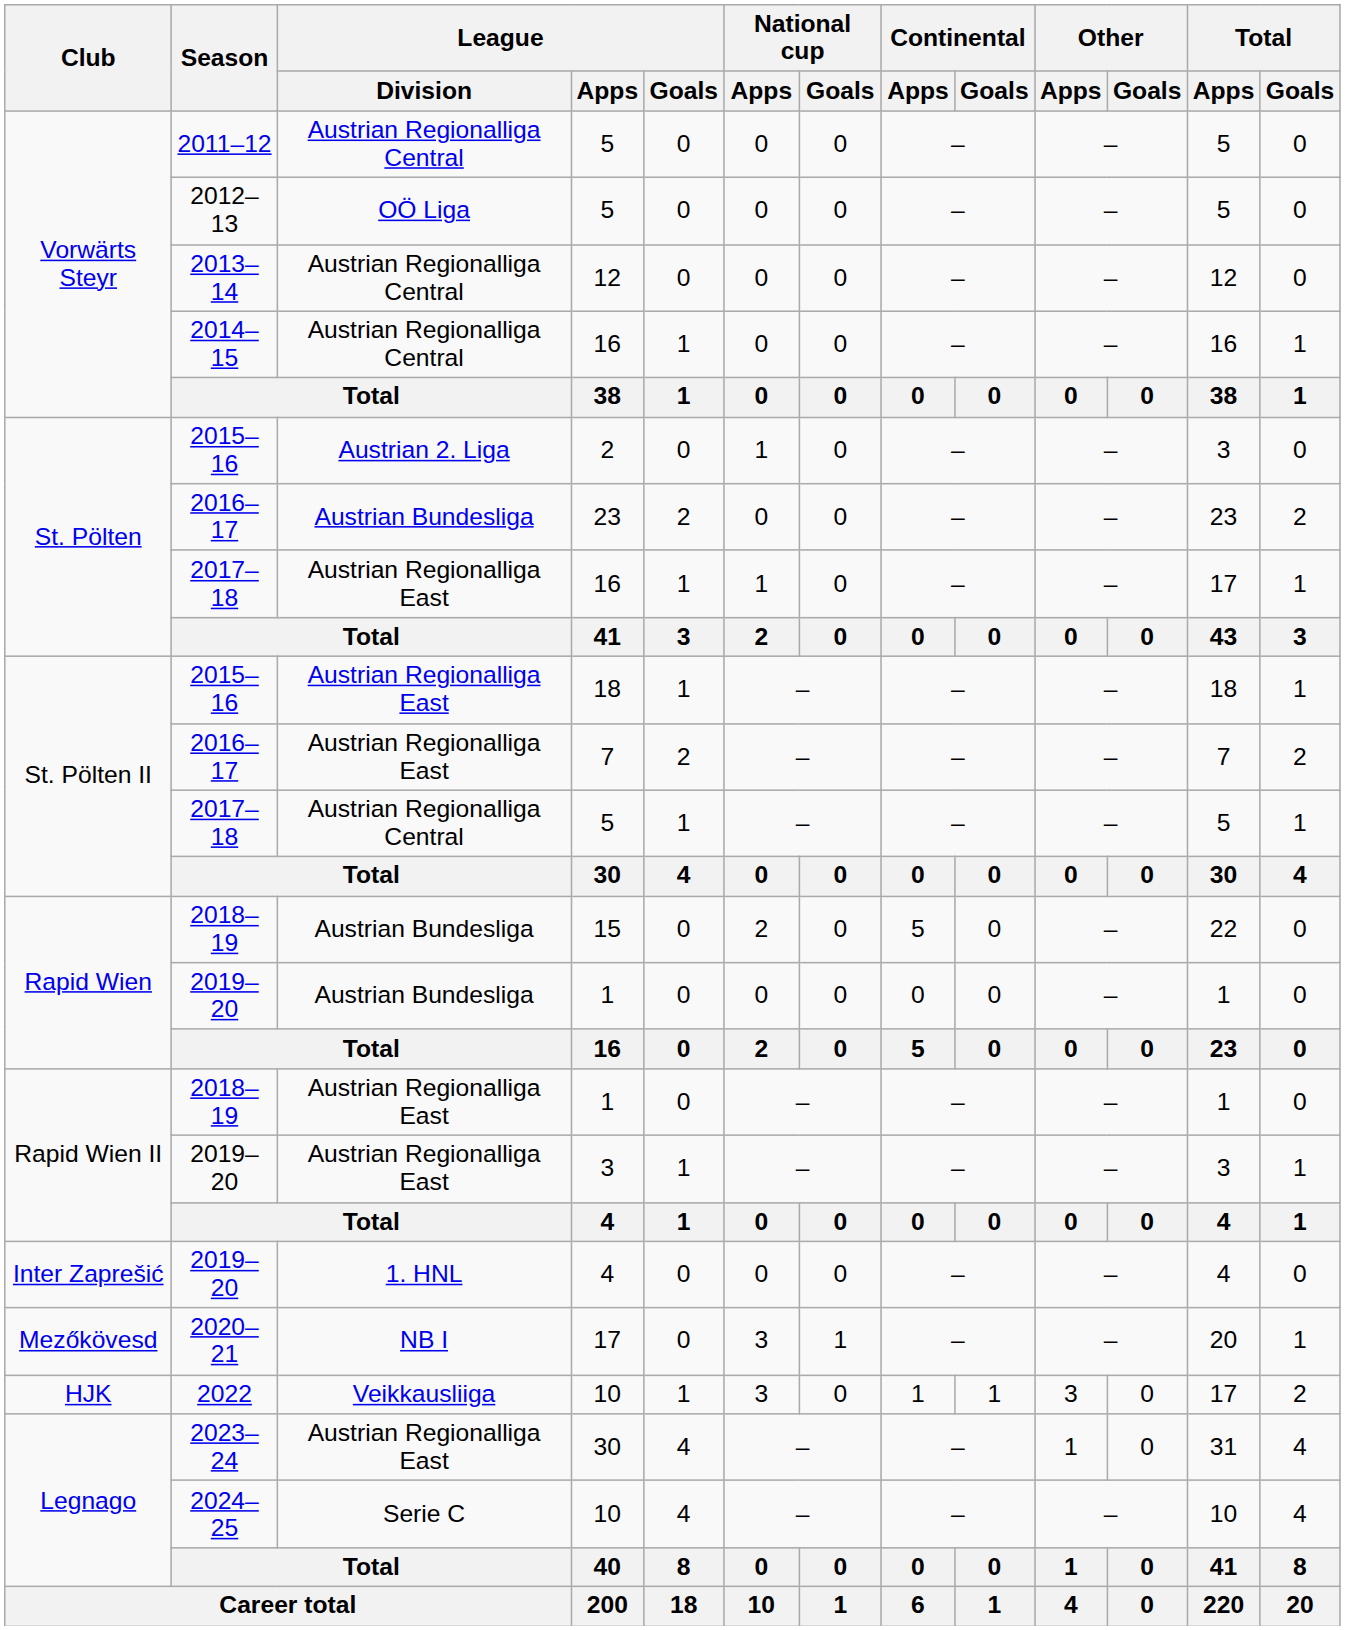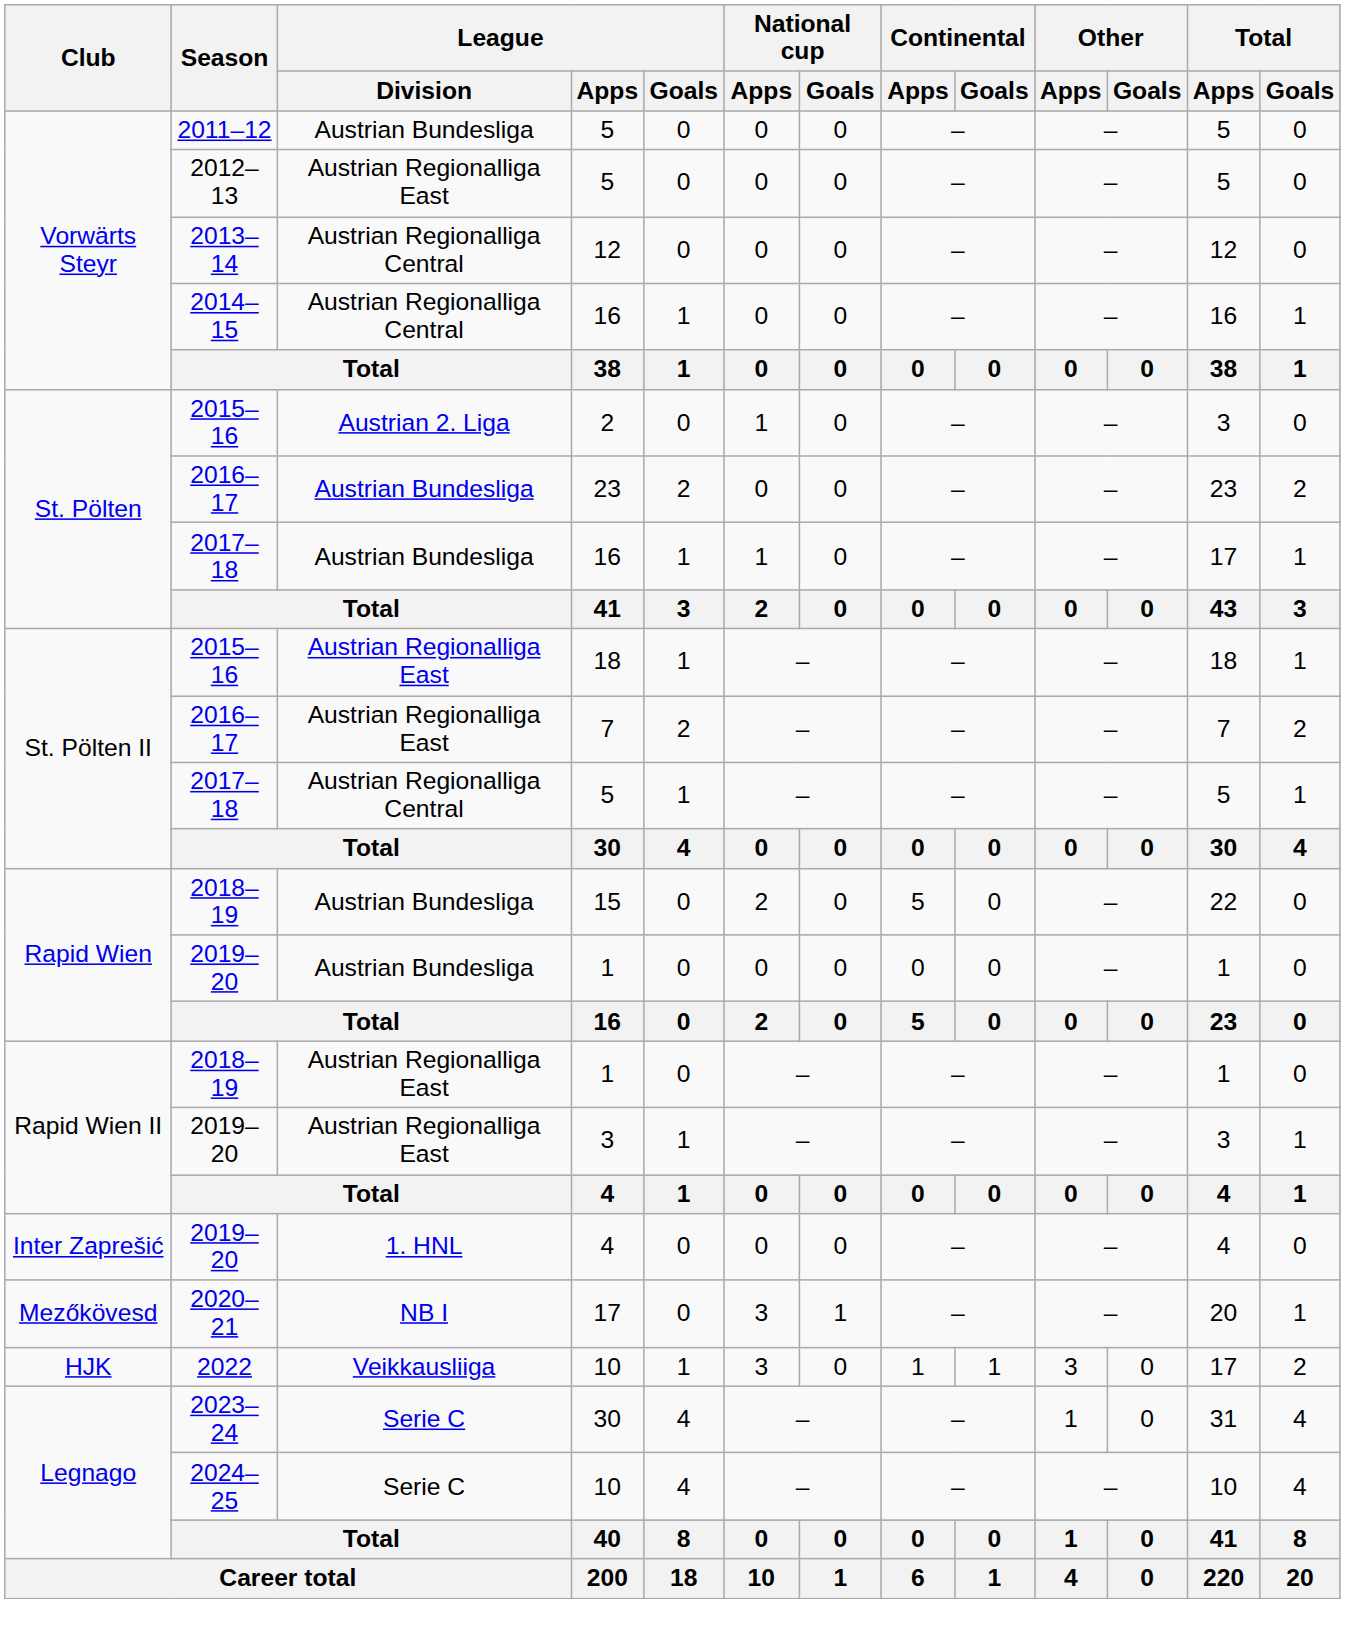 <table class="wikitable" style="text-align:center">
 <tr>
 <th rowspan="2">Club</th>
 <th rowspan="2">Season</th>
 <th colspan="3">League</th>
 <th colspan="2">National cup</th>
 <th colspan="2">Continental</th>
 <th colspan="2">Other</th>
 <th colspan="2">Total</th>
 </tr>
 <tr>
 <th>Division</th>
 <th>Apps</th>
 <th>Goals</th>
 <th>Apps</th>
 <th>Goals</th>
 <th>Apps</th>
 <th>Goals</th>
 <th>Apps</th>
 <th>Goals</th>
 <th>Apps</th>
 <th>Goals</th>
 </tr>
 <tr>
 <td rowspan="5"><a href='#'>Vorwärts Steyr</a></td>
 <td><a href='#'>2011–12</a></td>
-<td><a href='#'>Austrian Regionalliga Central</a></td>
+<td>Austrian Bundesliga</td>
 <td>5</td>
 <td>0</td>
 <td>0</td>
 <td>0</td>
 <td colspan="2">–</td>
 <td colspan="2">–</td>
 <td>5</td>
 <td>0</td>
 </tr>
 <tr>
 <td>2012–13</td>
-<td><a href='#'>OÖ Liga</a></td>
+<td>Austrian Regionalliga East</td>
 <td>5</td>
 <td>0</td>
 <td>0</td>
 <td>0</td>
 <td colspan="2">–</td>
 <td colspan="2">–</td>
 <td>5</td>
 <td>0</td>
 </tr>
 <tr>
 <td><a href='#'>2013–14</a></td>
 <td>Austrian Regionalliga Central</td>
 <td>12</td>
 <td>0</td>
 <td>0</td>
 <td>0</td>
 <td colspan="2">–</td>
 <td colspan="2">–</td>
 <td>12</td>
 <td>0</td>
 </tr>
 <tr>
 <td><a href='#'>2014–15</a></td>
 <td>Austrian Regionalliga Central</td>
 <td>16</td>
 <td>1</td>
 <td>0</td>
 <td>0</td>
 <td colspan="2">–</td>
 <td colspan="2">–</td>
 <td>16</td>
 <td>1</td>
 </tr>
 <tr>
 <th colspan="2">Total</th>
 <th>38</th>
 <th>1</th>
 <th>0</th>
 <th>0</th>
 <th>0</th>
 <th>0</th>
 <th>0</th>
 <th>0</th>
 <th>38</th>
 <th>1</th>
 </tr>
 <tr>
 <td rowspan="4"><a href='#'>St. Pölten</a></td>
 <td><a href='#'>2015–16</a></td>
 <td><a href='#'>Austrian 2. Liga</a></td>
 <td>2</td>
 <td>0</td>
 <td>1</td>
 <td>0</td>
 <td colspan="2">–</td>
 <td colspan="2">–</td>
 <td>3</td>
 <td>0</td>
 </tr>
 <tr>
 <td><a href='#'>2016–17</a></td>
 <td><a href='#'>Austrian Bundesliga</a></td>
 <td>23</td>
 <td>2</td>
 <td>0</td>
 <td>0</td>
 <td colspan="2">–</td>
 <td colspan="2">–</td>
 <td>23</td>
 <td>2</td>
 </tr>
 <tr>
 <td><a href='#'>2017–18</a></td>
-<td>Austrian Regionalliga East</td>
+<td>Austrian Bundesliga</td>
 <td>16</td>
 <td>1</td>
 <td>1</td>
 <td>0</td>
 <td colspan="2">–</td>
 <td colspan="2">–</td>
 <td>17</td>
 <td>1</td>
 </tr>
 <tr>
 <th colspan="2">Total</th>
 <th>41</th>
 <th>3</th>
 <th>2</th>
 <th>0</th>
 <th>0</th>
 <th>0</th>
 <th>0</th>
 <th>0</th>
 <th>43</th>
 <th>3</th>
 </tr>
 <tr>
 <td rowspan="4">St. Pölten II</td>
 <td><a href='#'>2015–16</a></td>
 <td><a href='#'>Austrian Regionalliga East</a></td>
 <td>18</td>
 <td>1</td>
 <td colspan="2">–</td>
 <td colspan="2">–</td>
 <td colspan="2">–</td>
 <td>18</td>
 <td>1</td>
 </tr>
 <tr>
 <td><a href='#'>2016–17</a></td>
 <td>Austrian Regionalliga East</td>
 <td>7</td>
 <td>2</td>
 <td colspan="2">–</td>
 <td colspan="2">–</td>
 <td colspan="2">–</td>
 <td>7</td>
 <td>2</td>
 </tr>
 <tr>
 <td><a href='#'>2017–18</a></td>
 <td>Austrian Regionalliga Central</td>
 <td>5</td>
 <td>1</td>
 <td colspan="2">–</td>
 <td colspan="2">–</td>
 <td colspan="2">–</td>
 <td>5</td>
 <td>1</td>
 </tr>
 <tr>
 <th colspan="2">Total</th>
 <th>30</th>
 <th>4</th>
 <th>0</th>
 <th>0</th>
 <th>0</th>
 <th>0</th>
 <th>0</th>
 <th>0</th>
 <th>30</th>
 <th>4</th>
 </tr>
 <tr>
 <td rowspan="3"><a href='#'>Rapid Wien</a></td>
 <td><a href='#'>2018–19</a></td>
 <td>Austrian Bundesliga</td>
 <td>15</td>
 <td>0</td>
 <td>2</td>
 <td>0</td>
 <td>5</td>
 <td>0</td>
 <td colspan="2">–</td>
 <td>22</td>
 <td>0</td>
 </tr>
 <tr>
 <td><a href='#'>2019–20</a></td>
 <td>Austrian Bundesliga</td>
 <td>1</td>
 <td>0</td>
 <td>0</td>
 <td>0</td>
 <td>0</td>
 <td>0</td>
 <td colspan="2">–</td>
 <td>1</td>
 <td>0</td>
 </tr>
 <tr>
 <th colspan="2">Total</th>
 <th>16</th>
 <th>0</th>
 <th>2</th>
 <th>0</th>
 <th>5</th>
 <th>0</th>
 <th>0</th>
 <th>0</th>
 <th>23</th>
 <th>0</th>
 </tr>
 <tr>
 <td rowspan="3">Rapid Wien II</td>
 <td><a href='#'>2018–19</a></td>
 <td>Austrian Regionalliga East</td>
 <td>1</td>
 <td>0</td>
 <td colspan="2">–</td>
 <td colspan="2">–</td>
 <td colspan="2">–</td>
 <td>1</td>
 <td>0</td>
 </tr>
 <tr>
 <td>2019–20</td>
 <td>Austrian Regionalliga East</td>
 <td>3</td>
 <td>1</td>
 <td colspan="2">–</td>
 <td colspan="2">–</td>
 <td colspan="2">–</td>
 <td>3</td>
 <td>1</td>
 </tr>
 <tr>
 <th colspan="2">Total</th>
 <th>4</th>
 <th>1</th>
 <th>0</th>
 <th>0</th>
 <th>0</th>
 <th>0</th>
 <th>0</th>
 <th>0</th>
 <th>4</th>
 <th>1</th>
 </tr>
 <tr>
 <td><a href='#'>Inter Zaprešić</a></td>
 <td><a href='#'>2019–20</a></td>
 <td><a href='#'>1. HNL</a></td>
 <td>4</td>
 <td>0</td>
 <td>0</td>
 <td>0</td>
 <td colspan="2">–</td>
 <td colspan="2">–</td>
 <td>4</td>
 <td>0</td>
 </tr>
 <tr>
 <td><a href='#'>Mezőkövesd</a></td>
 <td><a href='#'>2020–21</a></td>
 <td><a href='#'>NB I</a></td>
 <td>17</td>
 <td>0</td>
 <td>3</td>
 <td>1</td>
 <td colspan="2">–</td>
 <td colspan="2">–</td>
 <td>20</td>
 <td>1</td>
 </tr>
 <tr>
 <td><a href='#'>HJK</a></td>
 <td><a href='#'>2022</a></td>
 <td><a href='#'>Veikkausliiga</a></td>
 <td>10</td>
 <td>1</td>
 <td>3</td>
 <td>0</td>
 <td>1</td>
 <td>1</td>
 <td>3</td>
 <td>0</td>
 <td>17</td>
 <td>2</td>
 </tr>
 <tr>
 <td rowspan=3><a href='#'>Legnago</a></td>
 <td><a href='#'>2023–24</a></td>
-<td>Austrian Regionalliga East</td>
+<td><a href='#'>Serie C</a></td>
 <td>30</td>
 <td>4</td>
 <td colspan="2">–</td>
 <td colspan="2">–</td>
 <td>1</td>
 <td>0</td>
 <td>31</td>
 <td>4</td>
 </tr>
 <tr>
 <td><a href='#'>2024–25</a></td>
 <td>Serie C</td>
 <td>10</td>
 <td>4</td>
 <td colspan="2">–</td>
 <td colspan="2">–</td>
 <td colspan="2">–</td>
 <td>10</td>
 <td>4</td>
 </tr>
 <tr>
 <th colspan=2>Total</th>
 <th>40</th>
 <th>8</th>
 <th>0</th>
 <th>0</th>
 <th>0</th>
 <th>0</th>
 <th>1</th>
 <th>0</th>
 <th>41</th>
 <th>8</th>
 </tr>
 <tr>
 <th colspan="3">Career total</th>
 <th>200</th>
 <th>18</th>
 <th>10</th>
 <th>1</th>
 <th>6</th>
 <th>1</th>
 <th>4</th>
 <th>0</th>
 <th>220</th>
 <th>20</th>
 </tr>
 </table>
